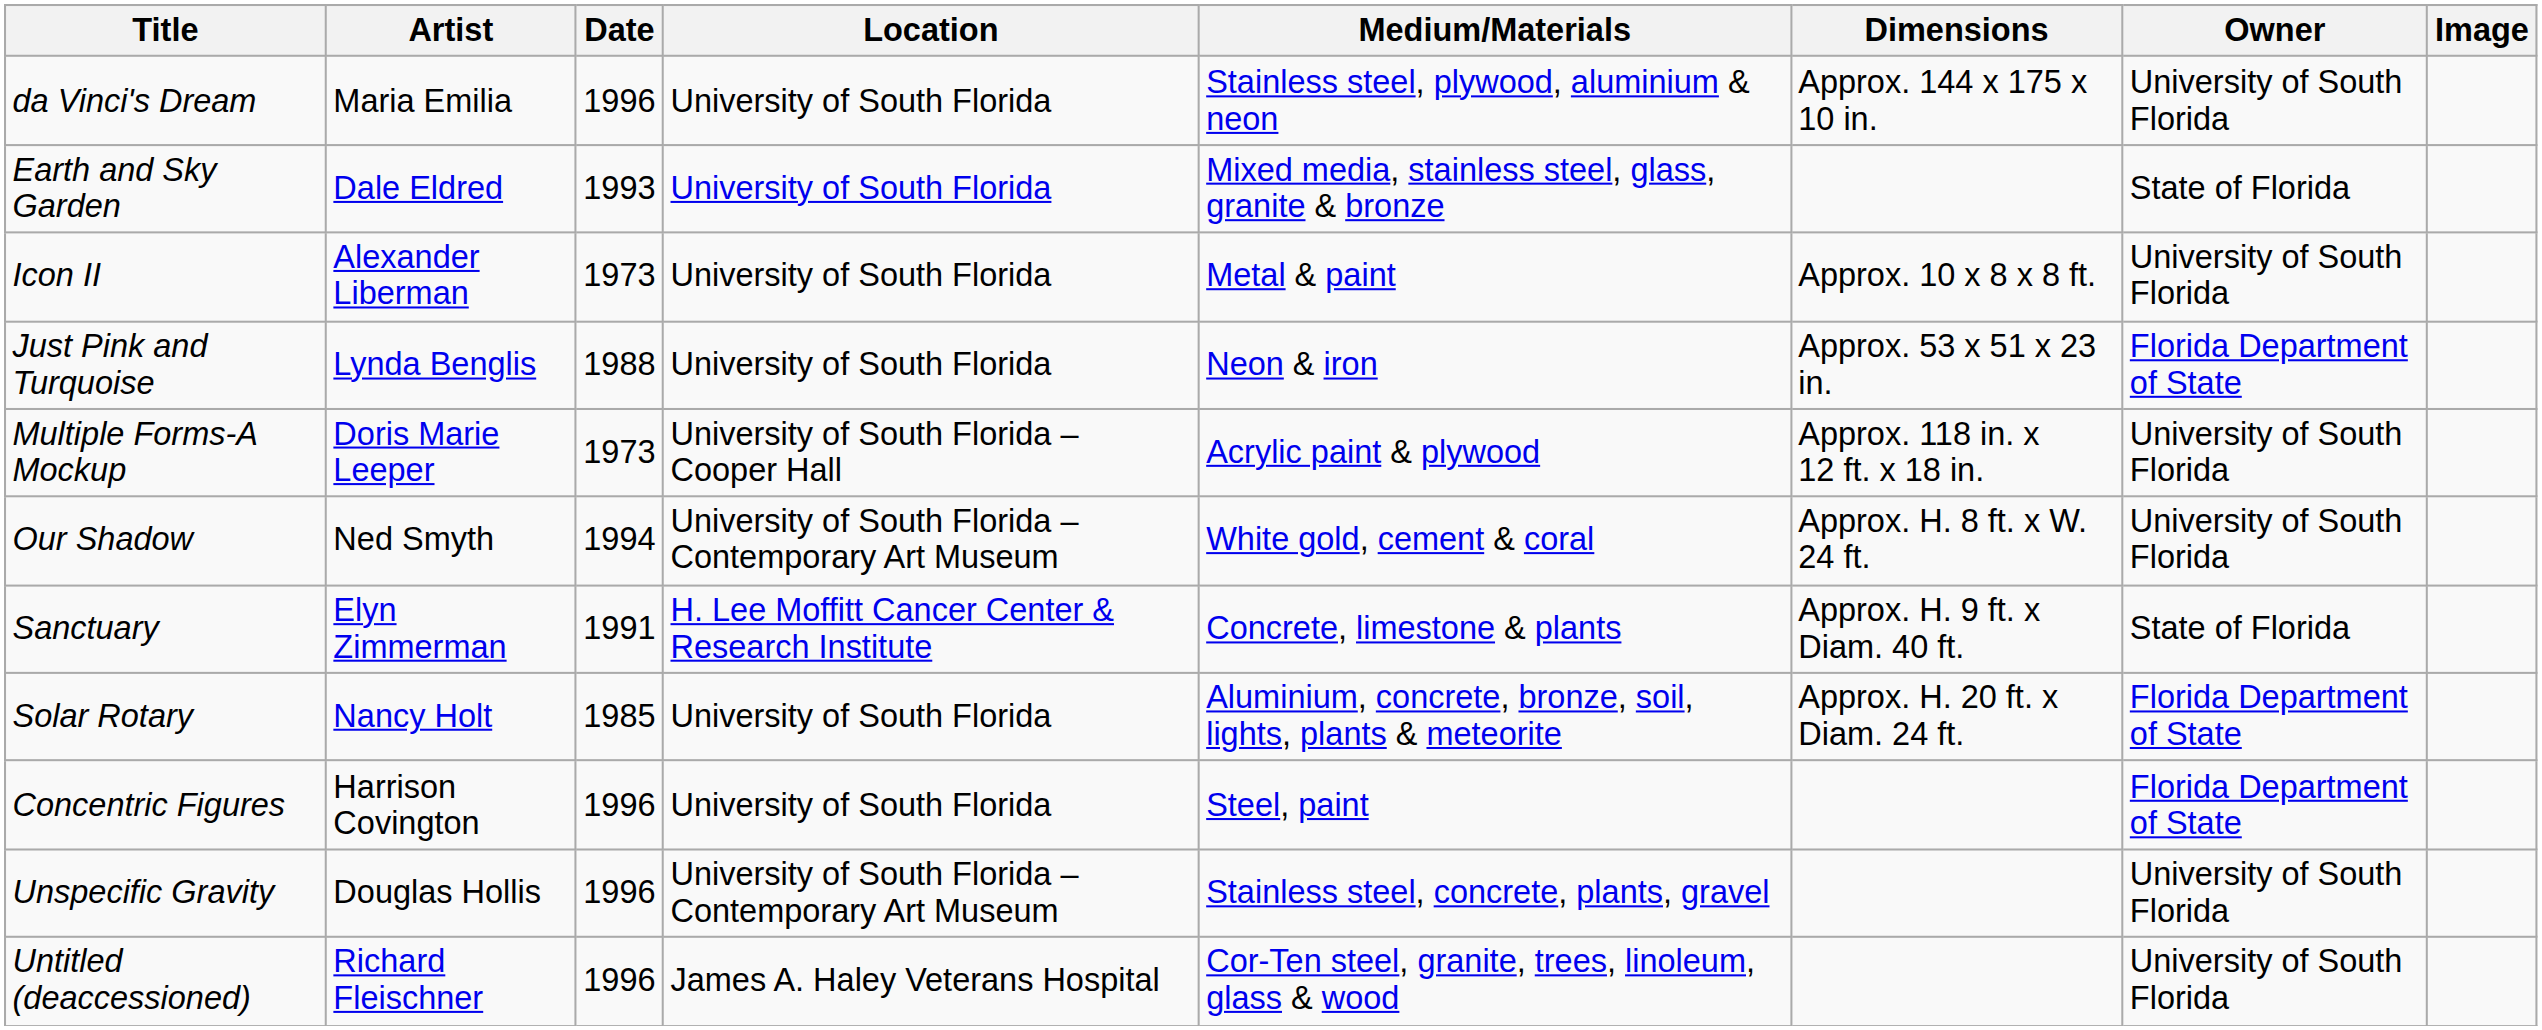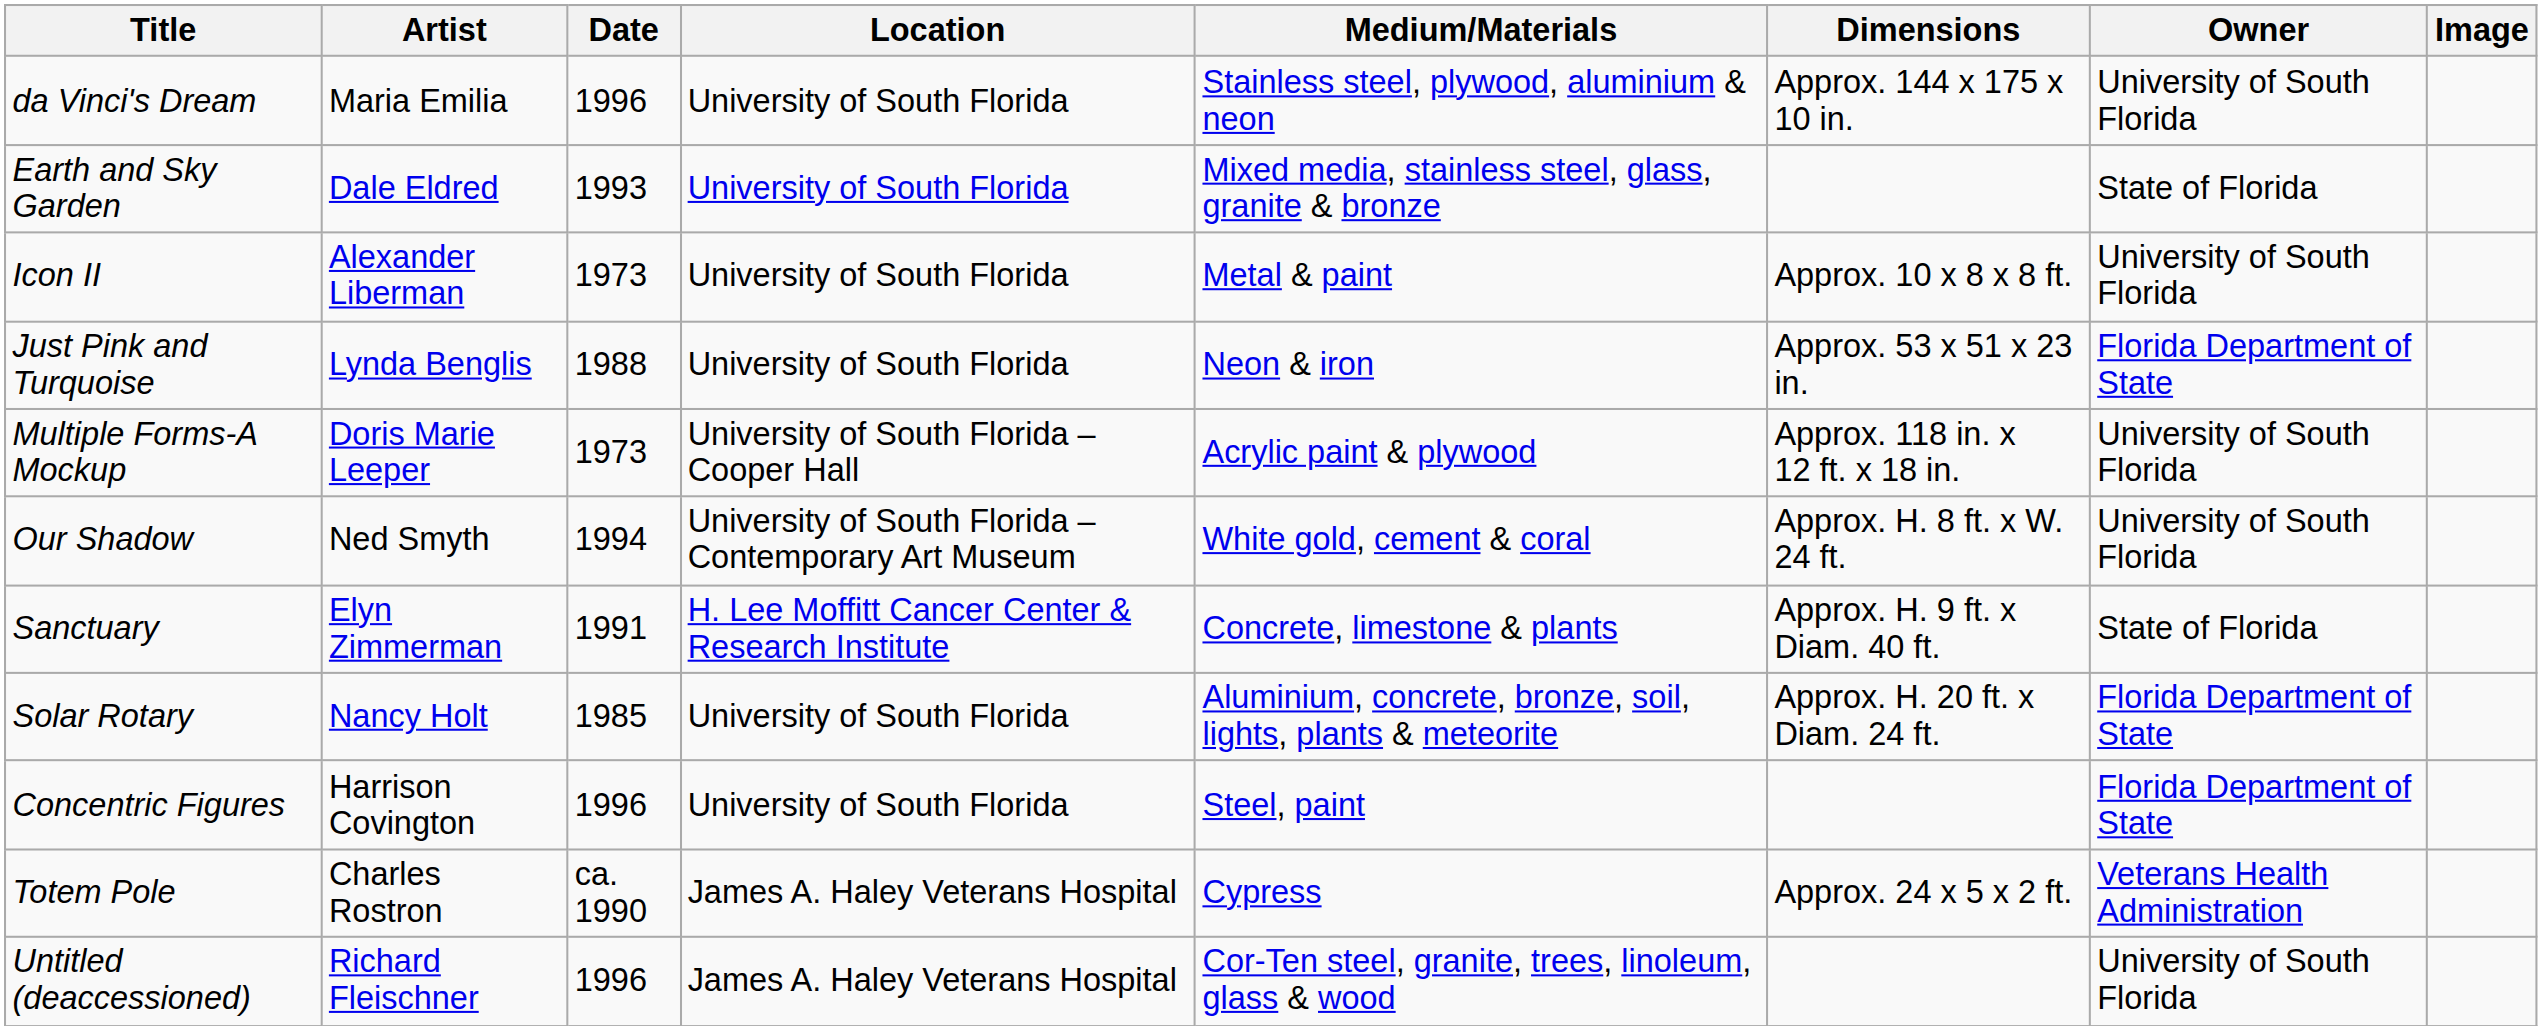 <table class="wikitable sortable">
 <tr>
 <th>Title</th>
 <th>Artist</th>
 <th>Date</th>
 <th>Location</th>
 <th>Medium/Materials</th>
 <th>Dimensions</th>
 <th>Owner</th>
 <th>Image</th>
 </tr>
 <tr>
 <td><em>da Vinci's Dream</em></td>
 <td>Maria Emilia</td>
 <td>1996</td>
 <td>University of South Florida</td>
 <td><a href='#'>Stainless steel</a>, <a href='#'>plywood</a>, <a href='#'>aluminium</a> & <a href='#'>neon</a></td>
 <td>Approx. 144 x 175 x 10 in.</td>
 <td>University of South Florida</td>
 <td></td>
 </tr>
 <tr>
 <td><em>Earth and Sky Garden</em></td>
 <td><a href='#'>Dale Eldred</a></td>
 <td>1993</td>
 <td><a href='#'>University of South Florida</a></td>
 <td><a href='#'>Mixed media</a>, <a href='#'>stainless steel</a>, <a href='#'>glass</a>, <a href='#'>granite</a> & <a href='#'>bronze</a></td>
 <td></td>
 <td>State of Florida</td>
 <td></td>
 </tr>
 <tr>
 <td><em>Icon II</em></td>
 <td><a href='#'>Alexander Liberman</a></td>
 <td>1973</td>
 <td>University of South Florida</td>
 <td><a href='#'>Metal</a> & <a href='#'>paint</a></td>
 <td>Approx. 10 x 8 x 8 ft.</td>
 <td>University of South Florida</td>
 <td></td>
 </tr>
 <tr>
 <td><em>Just Pink and Turquoise</em></td>
 <td><a href='#'>Lynda Benglis</a></td>
 <td>1988</td>
 <td>University of South Florida</td>
 <td><a href='#'>Neon</a> & <a href='#'>iron</a></td>
 <td>Approx. 53 x 51 x 23 in.</td>
 <td><a href='#'>Florida Department of State</a></td>
 <td></td>
 </tr>
 <tr>
 <td><em>Multiple Forms-A Mockup</em></td>
 <td><a href='#'>Doris Marie Leeper</a></td>
 <td>1973</td>
 <td>University of South Florida – Cooper Hall</td>
 <td><a href='#'>Acrylic paint</a> & <a href='#'>plywood</a></td>
 <td>Approx. 118 in. x 12 ft. x 18 in.</td>
 <td>University of South Florida</td>
 <td></td>
 </tr>
 <tr>
 <td><em>Our Shadow</em></td>
 <td>Ned Smyth</td>
 <td>1994</td>
 <td>University of South Florida – Contemporary Art Museum</td>
 <td><a href='#'>White gold</a>, <a href='#'>cement</a> & <a href='#'>coral</a></td>
 <td>Approx. H. 8 ft. x W. 24 ft.</td>
 <td>University of South Florida</td>
 <td></td>
 </tr>
 <tr>
 <td><em>Sanctuary</em></td>
 <td><a href='#'>Elyn Zimmerman</a></td>
 <td>1991</td>
 <td><a href='#'>H. Lee Moffitt Cancer Center & Research Institute</a></td>
 <td><a href='#'>Concrete</a>, <a href='#'>limestone</a> & <a href='#'>plants</a></td>
 <td>Approx. H. 9 ft. x Diam. 40 ft.</td>
 <td>State of Florida</td>
 <td></td>
 </tr>
 <tr>
 <td><em>Solar Rotary</em></td>
 <td><a href='#'>Nancy Holt</a></td>
 <td>1985</td>
 <td>University of South Florida</td>
 <td><a href='#'>Aluminium</a>, <a href='#'>concrete</a>, <a href='#'>bronze</a>, <a href='#'>soil</a>, <a href='#'>lights</a>, <a href='#'>plants</a> & <a href='#'>meteorite</a></td>
 <td>Approx. H. 20 ft. x Diam. 24 ft.</td>
 <td><a href='#'>Florida Department of State</a></td>
 <td></td>
 </tr>
 <tr>
 <td><em>Concentric Figures</em></td>
 <td>Harrison Covington</td>
 <td>1996</td>
 <td>University of South Florida</td>
 <td><a href='#'>Steel</a>, <a href='#'>paint</a></td>
 <td></td>
 <td><a href='#'>Florida Department of State</a></td>
 <td></td>
 </tr>
 <tr>
-<td><em>Unspecific Gravity</em></td>
-<td>Douglas Hollis</td>
-<td>1996</td>
-<td>University of South Florida – Contemporary Art Museum</td>
-<td><a href='#'>Stainless steel</a>, <a href='#'>concrete</a>, <a href='#'>plants</a>, <a href='#'>gravel</a></td>
-<td></td>
-<td>University of South Florida</td>
+<td><em>Totem Pole</em></td>
+<td>Charles Rostron</td>
+<td>ca. 1990</td>
+<td>James A. Haley Veterans Hospital</td>
+<td><a href='#'>Cypress</a></td>
+<td>Approx. 24 x 5 x 2 ft.</td>
+<td><a href='#'>Veterans Health Administration</a></td>
 <td></td>
 </tr>
 <tr>
 <td><em>Untitled (deaccessioned)</em></td>
 <td><a href='#'>Richard Fleischner</a></td>
 <td>1996</td>
 <td>James A. Haley Veterans Hospital</td>
 <td><a href='#'>Cor-Ten steel</a>, <a href='#'>granite</a>, <a href='#'>trees</a>, <a href='#'>linoleum</a>, <a href='#'>glass</a> & <a href='#'>wood</a></td>
 <td></td>
 <td>University of South Florida</td>
 <td></td>
 </tr>
 </table>
